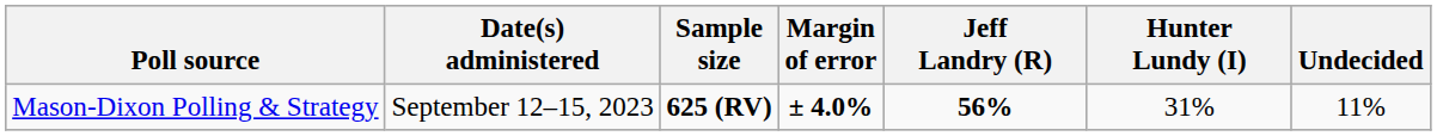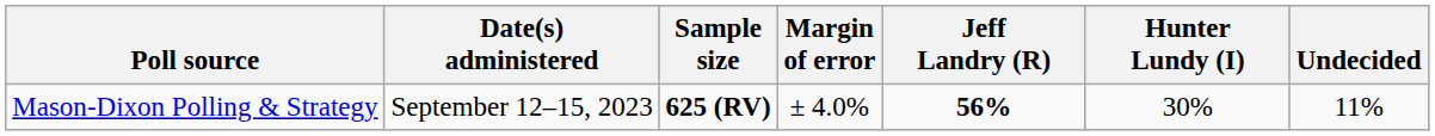 <table class="wikitable" style="font-size:90%;text-align:center;">
 <tr valign=bottom>
 <th>Poll source</th>
 <th>Date(s)<br>administered</th>
 <th>Sample<br>size</th>
 <th>Margin<br>of error</th>
 <th style="width:100px;">Jeff<br>Landry (R)</th>
 <th style="width:100px;">Hunter<br>Lundy (I)</th>
 <th>Undecided</th>
 </tr>
 <tr>
 <td style="text-align:left;"><a href='#'>Mason-Dixon Polling & Strategy</a></td>
 <td>September 12–15, 2023</td>
 <td><strong>625 (RV)</strong></td>
-<td><strong>± 4.0%</strong></td>
+<td>± 4.0%</td>
 <td><strong>56%</strong></td>
-<td>31%</td>
+<td>30%</td>
 <td>11%</td>
 </tr>
 </table>
